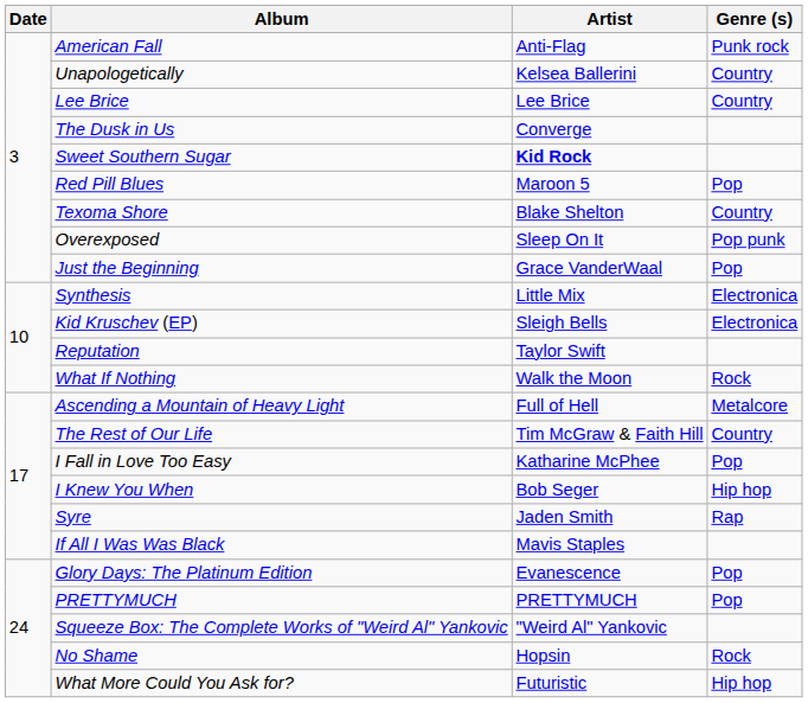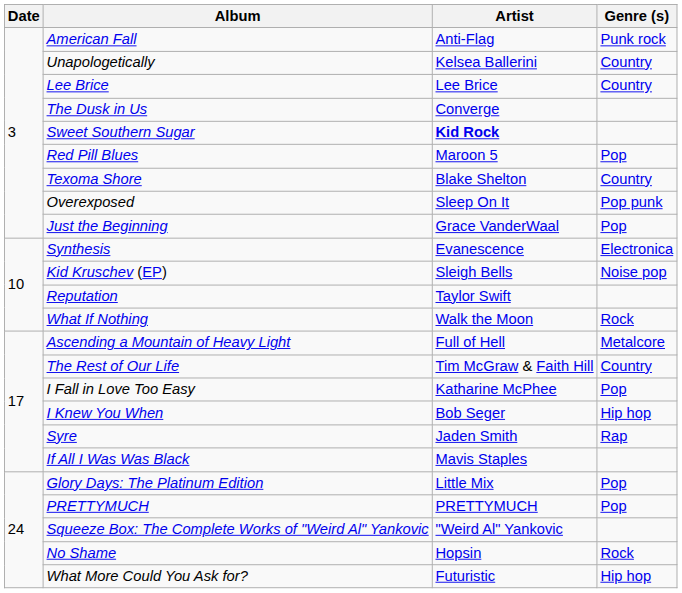 <table class="wikitable">
 <tr>
 <th>Date</th>
 <th>Album</th>
 <th>Artist</th>
 <th>Genre (s)</th>
 </tr>
 <tr>
 <td rowspan="9">3</td>
 <td><em><a href='#'>American Fall</a></em></td>
 <td><a href='#'>Anti-Flag</a></td>
 <td><a href='#'>Punk rock</a></td>
 </tr>
 <tr>
 <td><em>Unapologetically</em></td>
 <td><a href='#'>Kelsea Ballerini</a></td>
 <td><a href='#'>Country</a></td>
 </tr>
 <tr>
 <td><em><a href='#'>Lee Brice</a></em></td>
 <td><a href='#'>Lee Brice</a></td>
 <td><a href='#'>Country</a></td>
 </tr>
 <tr>
 <td><em><a href='#'>The Dusk in Us</a></em></td>
 <td><a href='#'>Converge</a></td>
 <td></td>
 </tr>
 <tr>
 <td><em><a href='#'>Sweet Southern Sugar</a></em></td>
 <td><strong><a href='#'>Kid Rock</a></strong></td>
 <td></td>
 </tr>
 <tr>
 <td><em><a href='#'>Red Pill Blues</a></em></td>
 <td><a href='#'>Maroon 5</a></td>
 <td><a href='#'>Pop</a></td>
 </tr>
 <tr>
 <td><em><a href='#'>Texoma Shore</a></em></td>
 <td><a href='#'>Blake Shelton</a></td>
 <td><a href='#'>Country</a></td>
 </tr>
 <tr>
 <td><em>Overexposed</em></td>
 <td><a href='#'>Sleep On It</a></td>
 <td><a href='#'>Pop punk</a></td>
 </tr>
 <tr>
 <td><em><a href='#'>Just the Beginning</a></em></td>
 <td><a href='#'>Grace VanderWaal</a></td>
 <td><a href='#'>Pop</a></td>
 </tr>
 <tr>
 <td rowspan="4">10</td>
 <td><em><a href='#'>Synthesis</a></em></td>
-<td><a href='#'>Little Mix</a></td>
+<td><a href='#'>Evanescence</a></td>
 <td><a href='#'>Electronica</a></td>
 </tr>
 <tr>
 <td><em><a href='#'>Kid Kruschev</a></em> (<a href='#'>EP</a>)</td>
 <td><a href='#'>Sleigh Bells</a></td>
-<td><a href='#'>Electronica</a></td>
+<td><a href='#'>Noise pop</a></td>
 </tr>
 <tr>
 <td><em><a href='#'>Reputation</a></em></td>
 <td><a href='#'>Taylor Swift</a></td>
 <td></td>
 </tr>
 <tr>
 <td><em><a href='#'>What If Nothing</a></em></td>
 <td><a href='#'>Walk the Moon</a></td>
 <td><a href='#'>Rock</a></td>
 </tr>
 <tr>
 <td rowspan="6">17</td>
 <td><em><a href='#'>Ascending a Mountain of Heavy Light</a></em></td>
 <td><a href='#'>Full of Hell</a></td>
 <td><a href='#'>Metalcore</a></td>
 </tr>
 <tr>
 <td><em><a href='#'>The Rest of Our Life</a></em></td>
 <td><a href='#'>Tim McGraw</a> & <a href='#'>Faith Hill</a></td>
 <td><a href='#'>Country</a></td>
 </tr>
 <tr>
 <td><em>I Fall in Love Too Easy</em></td>
 <td><a href='#'>Katharine McPhee</a></td>
 <td><a href='#'>Pop</a></td>
 </tr>
 <tr>
 <td><em><a href='#'>I Knew You When</a></em></td>
 <td><a href='#'>Bob Seger</a></td>
 <td><a href='#'>Hip hop</a></td>
 </tr>
 <tr>
 <td><em><a href='#'>Syre</a></em></td>
 <td><a href='#'>Jaden Smith</a></td>
 <td><a href='#'>Rap</a></td>
 </tr>
 <tr>
 <td><em><a href='#'>If All I Was Was Black</a></em></td>
 <td><a href='#'>Mavis Staples</a></td>
 <td></td>
 </tr>
 <tr>
 <td rowspan="5">24</td>
 <td><em><a href='#'>Glory Days: The Platinum Edition</a></em> </td>
-<td><a href='#'>Evanescence</a></td>
+<td><a href='#'>Little Mix</a></td>
 <td><a href='#'>Pop</a></td>
 </tr>
 <tr>
 <td><em><a href='#'>PRETTYMUCH</a></em></td>
 <td><a href='#'>PRETTYMUCH</a></td>
 <td><a href='#'>Pop</a></td>
 </tr>
 <tr>
 <td><em><a href='#'>Squeeze Box: The Complete Works of "Weird Al" Yankovic</a></em></td>
 <td><a href='#'>"Weird Al" Yankovic</a></td>
 <td></td>
 </tr>
 <tr>
 <td><em><a href='#'>No Shame</a></em></td>
 <td><a href='#'>Hopsin</a></td>
 <td><a href='#'>Rock</a></td>
 </tr>
 <tr>
 <td><em>What More Could You Ask for?</em></td>
 <td><a href='#'>Futuristic</a></td>
 <td><a href='#'>Hip hop</a></td>
 </tr>
 </table>
